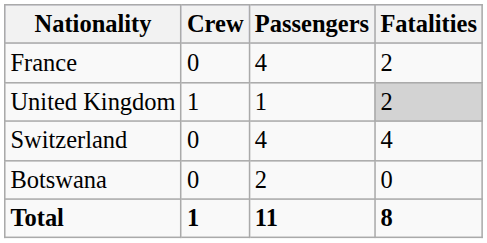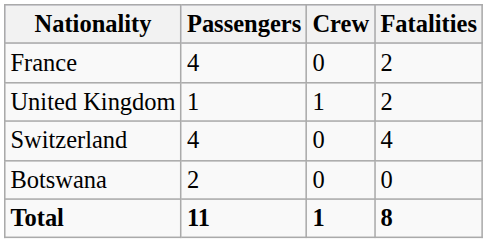 <table class="wikitable">
 <tr style="background:#ccf;">
 <th>Nationality</th>
+<th>Passengers</th>
 <th>Crew</th>
-<th>Passengers</th>
 <th>Fatalities</th>
 </tr>
 <tr style="vertical-align:top;">
 <td>France</td>
+<td>4</td>
 <td>0</td>
-<td>4</td>
 <td>2</td>
 </tr>
 <tr style="vertical-align:top;">
 <td>United Kingdom</td>
 <td>1</td>
 <td>1</td>
-<td style="background: lightgrey;">2</td>
+<td>2</td>
 </tr>
 <tr style="vertical-align:top;">
 <td>Switzerland</td>
+<td>4</td>
 <td>0</td>
-<td>4</td>
 <td>4</td>
 </tr>
 <tr style="vertical-align:top;">
 <td>Botswana</td>
+<td>2</td>
 <td>0</td>
-<td>2</td>
 <td>0</td>
 </tr>
 <tr style="vertical-align:top;">
 <td><strong>Total</strong></td>
+<td><strong>11</strong></td>
 <td><strong>1</strong></td>
-<td><strong>11</strong></td>
 <td><strong>8</strong></td>
 </tr>
 </table>
